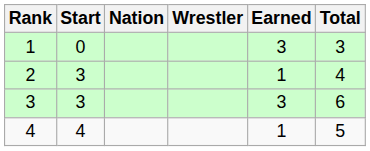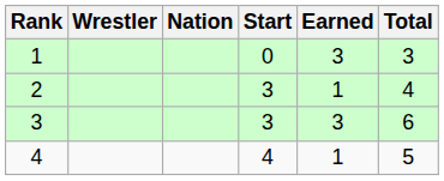 <table class="wikitable sortable" style="text-align:center;">
 <tr>
 <th>Rank</th>
+<th>Wrestler</th>
+<th>Nation</th>
 <th>Start</th>
-<th>Nation</th>
-<th>Wrestler</th>
 <th>Earned</th>
 <th>Total</th>
 </tr>
 <tr style="background:#cfc;">
 <td>1</td>
-<td>0</td>
 <td align=left></td>
 <td align=left></td>
+<td>0</td>
 <td>3</td>
 <td>3</td>
 </tr>
 <tr style="background:#cfc;">
 <td>2</td>
-<td>3</td>
 <td align=left></td>
 <td align=left></td>
+<td>3</td>
 <td>1</td>
 <td>4</td>
 </tr>
 <tr style="background:#cfc;">
 <td>3</td>
-<td>3</td>
 <td align=left></td>
 <td align=left></td>
+<td>3</td>
 <td>3</td>
 <td>6</td>
 </tr>
 <tr>
 <td>4</td>
-<td>4</td>
 <td align=left></td>
 <td align=left></td>
+<td>4</td>
 <td>1</td>
 <td>5</td>
 </tr>
 </table>
